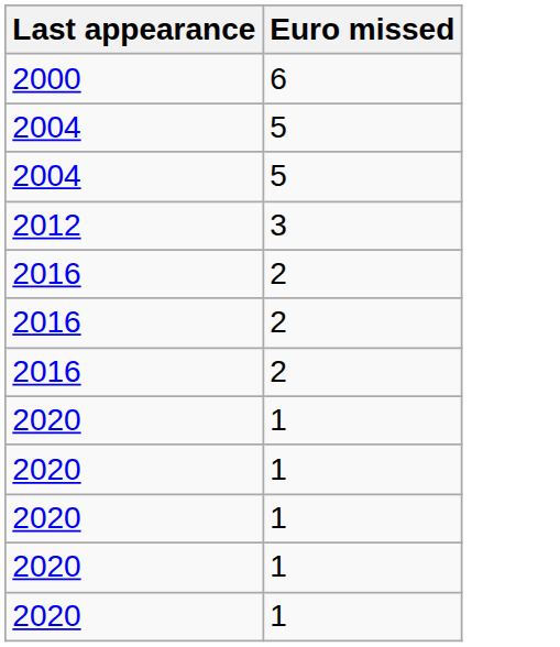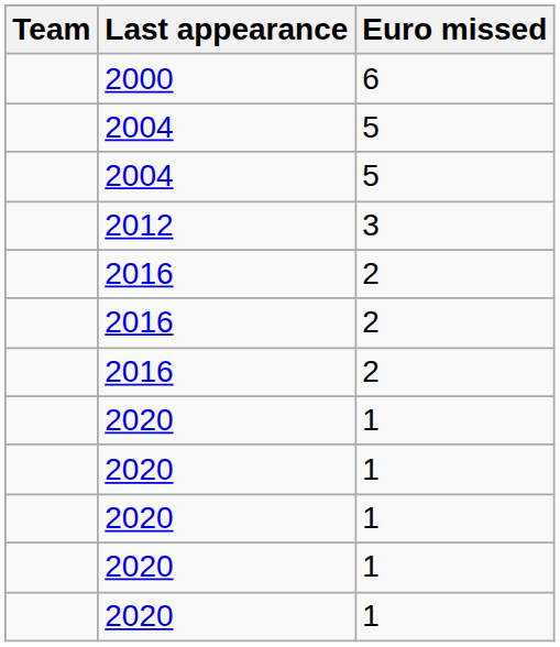 <table class="wikitable">
 <tr>
+<th>Team</th>
 <th>Last appearance</th>
 <th>Euro missed</th>
 </tr>
 <tr>
+<td></td>
 <td><a href='#'>2000</a></td>
 <td>6</td>
 </tr>
 <tr>
+<td></td>
 <td><a href='#'>2004</a></td>
 <td>5</td>
 </tr>
 <tr>
+<td></td>
 <td><a href='#'>2004</a></td>
 <td>5</td>
 </tr>
 <tr>
+<td></td>
 <td><a href='#'>2012</a></td>
 <td>3</td>
 </tr>
 <tr>
+<td></td>
 <td><a href='#'>2016</a></td>
 <td>2</td>
 </tr>
 <tr>
+<td></td>
 <td><a href='#'>2016</a></td>
 <td>2</td>
 </tr>
 <tr>
+<td></td>
 <td><a href='#'>2016</a></td>
 <td>2</td>
 </tr>
 <tr>
+<td></td>
 <td><a href='#'>2020</a></td>
 <td>1</td>
 </tr>
 <tr>
+<td></td>
 <td><a href='#'>2020</a></td>
 <td>1</td>
 </tr>
 <tr>
+<td></td>
 <td><a href='#'>2020</a></td>
 <td>1</td>
 </tr>
 <tr>
+<td></td>
 <td><a href='#'>2020</a></td>
 <td>1</td>
 </tr>
 <tr>
+<td></td>
 <td><a href='#'>2020</a></td>
 <td>1</td>
 </tr>
 </table>
